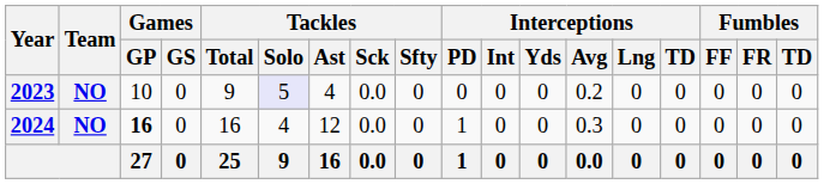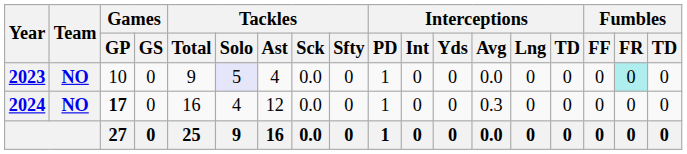 <table class="wikitable" style="text-align:center;">
 <tr>
 <th rowspan="2">Year</th>
 <th rowspan="2">Team</th>
 <th colspan="2">Games</th>
 <th colspan="5">Tackles</th>
 <th colspan="6">Interceptions</th>
 <th colspan="3">Fumbles</th>
 </tr>
 <tr>
 <th>GP</th>
 <th>GS</th>
 <th>Total</th>
 <th>Solo</th>
 <th>Ast</th>
 <th>Sck</th>
 <th>Sfty</th>
 <th>PD</th>
 <th>Int</th>
 <th>Yds</th>
 <th>Avg</th>
 <th>Lng</th>
 <th>TD</th>
 <th>FF</th>
 <th>FR</th>
 <th>TD</th>
 </tr>
 <tr>
 <th><a href='#'>2023</a></th>
 <th><a href='#'>NO</a></th>
 <td>10</td>
 <td>0</td>
 <td>9</td>
 <td style="background: lavender;">5</td>
 <td>4</td>
 <td>0.0</td>
 <td>0</td>
+<td>1</td>
+<td>0</td>
+<td>0</td>
+<td>0.0</td>
 <td>0</td>
 <td>0</td>
 <td>0</td>
-<td>0.2</td>
-<td>0</td>
-<td>0</td>
-<td>0</td>
-<td>0</td>
+<td style="background: paleturquoise;">0</td>
 <td>0</td>
 </tr>
 <tr>
 <th><a href='#'>2024</a></th>
 <th><a href='#'>NO</a></th>
-<td><strong>16</strong></td>
+<td><strong>17</strong></td>
 <td>0</td>
 <td>16</td>
 <td>4</td>
 <td>12</td>
 <td>0.0</td>
 <td>0</td>
 <td>1</td>
 <td>0</td>
 <td>0</td>
 <td>0.3</td>
 <td>0</td>
 <td>0</td>
 <td>0</td>
 <td>0</td>
 <td>0</td>
 </tr>
 <tr>
 <th colspan="2"></th>
 <th>27</th>
 <th>0</th>
 <th>25</th>
 <th>9</th>
 <th>16</th>
 <th>0.0</th>
 <th>0</th>
 <th>1</th>
 <th>0</th>
 <th>0</th>
 <th>0.0</th>
 <th>0</th>
 <th>0</th>
 <th>0</th>
 <th>0</th>
 <th>0</th>
 </tr>
 </table>
